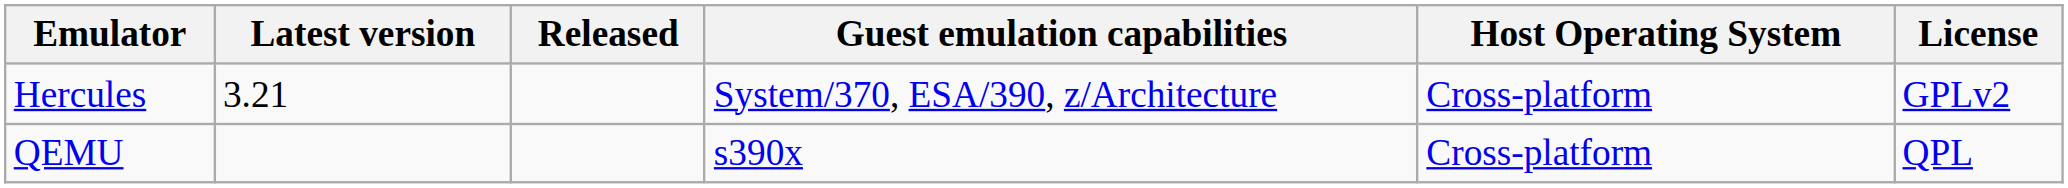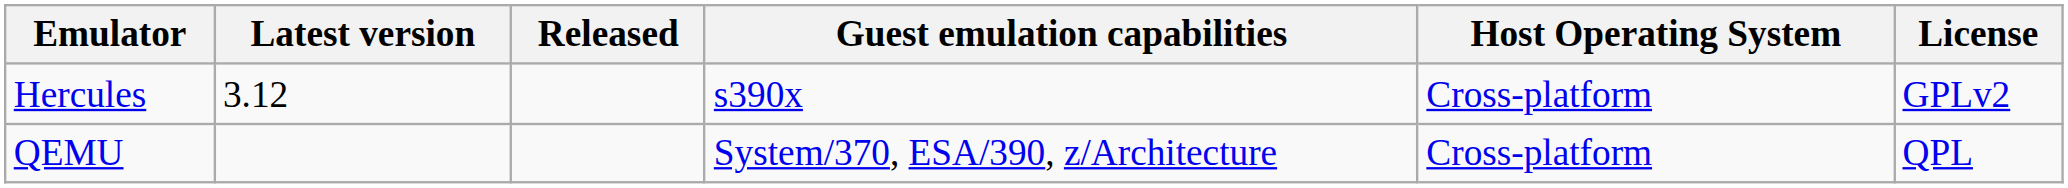 <table class="wikitable sortable" style="width:100%">
 <tr>
 <th>Emulator</th>
 <th>Latest version</th>
 <th>Released</th>
 <th>Guest emulation capabilities</th>
 <th>Host Operating System</th>
 <th>License</th>
 </tr>
 <tr>
 <td><a href='#'>Hercules</a></td>
-<td>3.21</td>
+<td>3.12</td>
 <td></td>
-<td><a href='#'>System/370</a>, <a href='#'>ESA/390</a>, <a href='#'>z/Architecture</a></td>
+<td><a href='#'>s390x</a></td>
 <td><a href='#'>Cross-platform</a></td>
 <td><a href='#'>GPLv2</a></td>
 </tr>
 <tr>
 <td><a href='#'>QEMU</a></td>
 <td></td>
 <td></td>
-<td><a href='#'>s390x</a></td>
+<td><a href='#'>System/370</a>, <a href='#'>ESA/390</a>, <a href='#'>z/Architecture</a></td>
 <td><a href='#'>Cross-platform</a></td>
 <td><a href='#'>QPL</a></td>
 </tr>
 </table>
